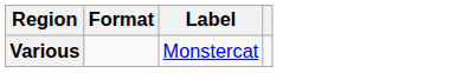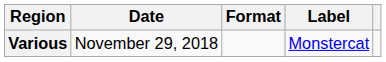 <table class="wikitable plainrowheaders">
 <tr>
 <th>Region</th>
+<th>Date</th>
 <th>Format</th>
 <th>Label</th>
 <th></th>
 </tr>
 <tr>
 <th scope="row">Various</th>
+<td>November 29, 2018</td>
 <td></td>
 <td><a href='#'>Monstercat</a></td>
 <td></td>
 </tr>
 </table>
